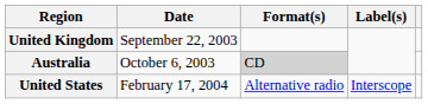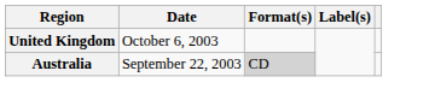 <table class="wikitable plainrowheaders">
 <tr>
 <th scope="col">Region</th>
 <th scope="col">Date</th>
 <th scope="col">Format(s)</th>
 <th scope="col">Label(s)</th>
 <th scope="col"></th>
 </tr>
 <tr>
 <th scope="row">United Kingdom</th>
-<td>September 22, 2003</td>
+<td>October 6, 2003</td>
 <td></td>
 <td rowspan="2"></td>
 <td></td>
 </tr>
 <tr>
 <th scope="row">Australia</th>
-<td>October 6, 2003</td>
+<td>September 22, 2003</td>
 <td style="background: lightgrey;">CD</td>
 <td></td>
 </tr>
-<tr>
-<th scope="row">United States</th>
-<td>February 17, 2004</td>
-<td><a href='#'>Alternative radio</a></td>
-<td><a href='#'>Interscope</a></td>
-<td></td>
-</tr>
 </table>
